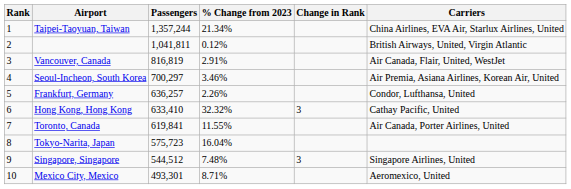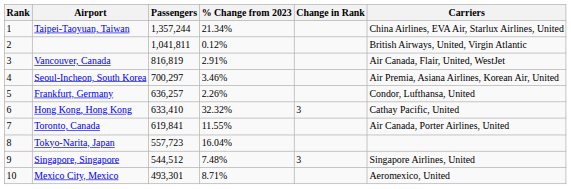 <table class="wikitable sortable" style="font-size: 95%">
 <tr>
 <th>Rank</th>
 <th>Airport</th>
 <th>Passengers</th>
 <th>% Change from 2023</th>
 <th>Change in Rank</th>
 <th>Carriers</th>
 </tr>
 <tr>
 <td>1</td>
 <td> <a href='#'>Taipei-Taoyuan, Taiwan</a></td>
 <td>1,357,244</td>
 <td> 21.34%</td>
 <td></td>
 <td>China Airlines, EVA Air, Starlux Airlines, United</td>
 </tr>
 <tr>
 <td>2</td>
 <td></td>
 <td>1,041,811</td>
 <td> 0.12%</td>
 <td></td>
 <td>British Airways, United, Virgin Atlantic</td>
 </tr>
 <tr>
 <td>3</td>
 <td> <a href='#'>Vancouver, Canada</a></td>
 <td>816,819</td>
 <td> 2.91%</td>
 <td></td>
 <td>Air Canada, Flair, United, WestJet</td>
 </tr>
 <tr>
 <td>4</td>
 <td> <a href='#'>Seoul-Incheon, South Korea</a></td>
 <td>700,297</td>
 <td> 3.46%</td>
 <td></td>
 <td>Air Premia, Asiana Airlines, Korean Air, United</td>
 </tr>
 <tr>
 <td>5</td>
 <td> <a href='#'>Frankfurt, Germany</a></td>
 <td>636,257</td>
 <td> 2.26%</td>
 <td></td>
 <td>Condor, Lufthansa, United</td>
 </tr>
 <tr>
 <td>6</td>
 <td> <a href='#'>Hong Kong, Hong Kong</a></td>
 <td>633,410</td>
 <td> 32.32%</td>
 <td> 3</td>
 <td>Cathay Pacific, United</td>
 </tr>
 <tr>
 <td>7</td>
 <td> <a href='#'>Toronto, Canada</a></td>
 <td>619,841</td>
 <td> 11.55%</td>
 <td></td>
 <td>Air Canada, Porter Airlines, United</td>
 </tr>
 <tr>
 <td>8</td>
 <td> <a href='#'>Tokyo-Narita, Japan</a></td>
-<td>575,723</td>
+<td>557,723</td>
 <td> 16.04%</td>
 <td></td>
 <td></td>
 </tr>
 <tr>
 <td>9</td>
 <td> <a href='#'>Singapore, Singapore</a></td>
 <td>544,512</td>
 <td> 7.48%</td>
 <td> 3</td>
 <td>Singapore Airlines, United</td>
 </tr>
 <tr>
 <td>10</td>
 <td> <a href='#'>Mexico City, Mexico</a></td>
 <td>493,301</td>
 <td> 8.71%</td>
 <td></td>
 <td>Aeromexico, United</td>
 </tr>
 </table>
